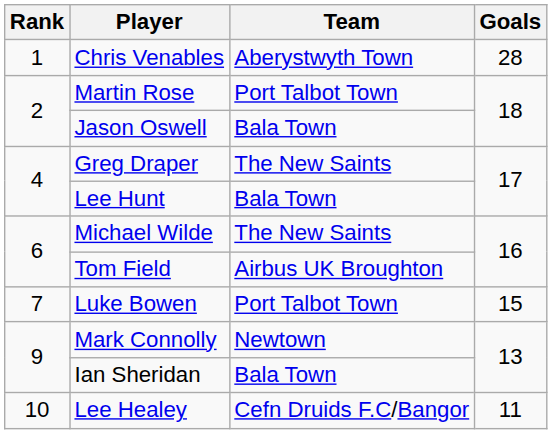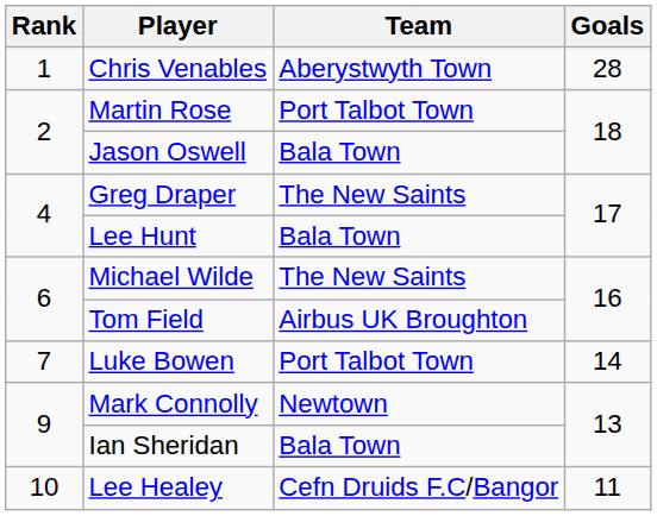 <table class="wikitable">
 <tr>
 <th>Rank</th>
 <th>Player</th>
 <th>Team</th>
 <th>Goals</th>
 </tr>
 <tr>
 <td align=center>1</td>
 <td> <a href='#'>Chris Venables</a></td>
 <td><a href='#'>Aberystwyth Town</a></td>
 <td align=center>28</td>
 </tr>
 <tr>
 <td rowspan=2 align=center>2</td>
 <td> <a href='#'>Martin Rose</a></td>
 <td><a href='#'>Port Talbot Town</a></td>
 <td rowspan=2 align=center>18</td>
 </tr>
 <tr>
 <td> <a href='#'>Jason Oswell</a></td>
 <td><a href='#'>Bala Town</a></td>
 </tr>
 <tr>
 <td rowspan=2 align=center>4</td>
 <td> <a href='#'>Greg Draper</a></td>
 <td><a href='#'>The New Saints</a></td>
 <td rowspan=2 align=center>17</td>
 </tr>
 <tr>
 <td> <a href='#'>Lee Hunt</a></td>
 <td><a href='#'>Bala Town</a></td>
 </tr>
 <tr>
 <td rowspan=2 align=center>6</td>
 <td> <a href='#'>Michael Wilde</a></td>
 <td><a href='#'>The New Saints</a></td>
 <td rowspan=2 align=center>16</td>
 </tr>
 <tr>
 <td> <a href='#'>Tom Field</a></td>
 <td><a href='#'>Airbus UK Broughton</a></td>
 </tr>
 <tr>
 <td align=center>7</td>
 <td> <a href='#'>Luke Bowen</a></td>
 <td><a href='#'>Port Talbot Town</a></td>
-<td align=center>15</td>
+<td align=center>14</td>
 </tr>
 <tr>
 <td rowspan=2 align=center>9</td>
 <td> <a href='#'>Mark Connolly</a></td>
 <td><a href='#'>Newtown</a></td>
 <td rowspan=2 align=center>13</td>
 </tr>
 <tr>
 <td> Ian Sheridan</td>
 <td><a href='#'>Bala Town</a></td>
 </tr>
 <tr>
 <td align=center>10</td>
 <td> <a href='#'>Lee Healey</a></td>
 <td><a href='#'>Cefn Druids F.C</a>/<a href='#'>Bangor</a></td>
 <td align=center>11</td>
 </tr>
 </table>
